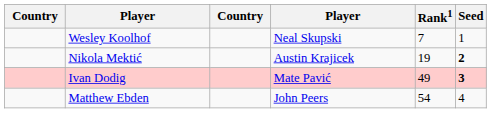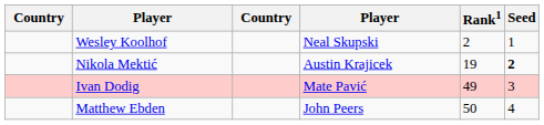 <table class="sortable wikitable">
 <tr>
 <th width="70">Country</th>
 <th width="175">Player</th>
 <th width="70">Country</th>
 <th width="175">Player</th>
 <th>Rank<sup>1</sup></th>
 <th>Seed</th>
 </tr>
 <tr>
 <td></td>
 <td><a href='#'>Wesley Koolhof</a></td>
 <td></td>
 <td><a href='#'>Neal Skupski</a></td>
-<td>7</td>
+<td>2</td>
 <td>1</td>
 </tr>
 <tr>
 <td></td>
 <td><a href='#'>Nikola Mektić</a></td>
 <td></td>
 <td><a href='#'>Austin Krajicek</a></td>
 <td>19</td>
 <td><strong>2</strong></td>
 </tr>
 <tr style="background:#fcc;">
 <td></td>
 <td><a href='#'>Ivan Dodig</a></td>
 <td></td>
 <td><a href='#'>Mate Pavić</a></td>
 <td>49</td>
-<td><strong>3</strong></td>
+<td>3</td>
 </tr>
 <tr>
 <td></td>
 <td><a href='#'>Matthew Ebden</a></td>
 <td></td>
 <td><a href='#'>John Peers</a></td>
-<td>54</td>
+<td>50</td>
 <td>4</td>
 </tr>
 </table>
